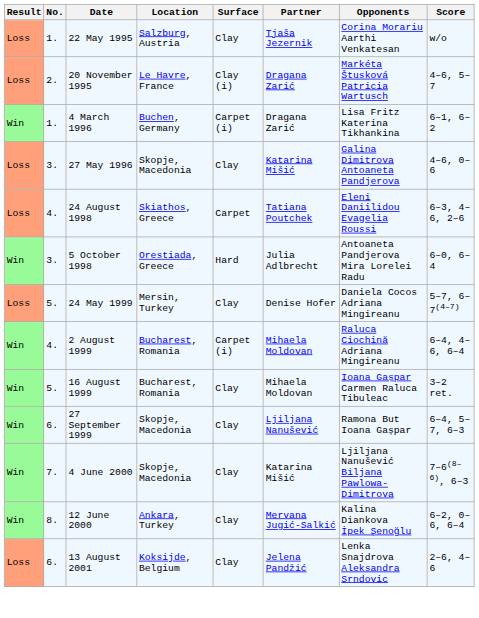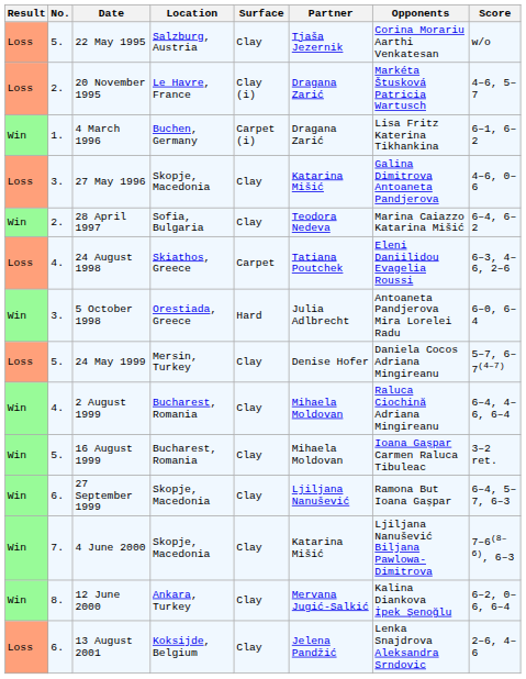 <table class="sortable wikitable" style=font-size:97%>
 <tr>
 <th>Result</th>
 <th>No.</th>
 <th>Date</th>
 <th>Location</th>
 <th>Surface</th>
 <th>Partner</th>
 <th>Opponents</th>
 <th>Score</th>
 </tr>
 <tr style="background:#f0f8ff;">
 <td style="background:#ffa07a;">Loss</td>
-<td>1.</td>
+<td>5.</td>
 <td>22 May 1995</td>
 <td><a href='#'>Salzburg</a>, Austria</td>
 <td>Clay</td>
 <td> <a href='#'>Tjaša Jezernik</a></td>
 <td> <a href='#'>Corina Morariu</a> <br>  Aarthi Venkatesan</td>
 <td>w/o</td>
 </tr>
 <tr style="background:#f0f8ff;">
 <td style="background:#ffa07a;">Loss</td>
 <td>2.</td>
 <td>20 November 1995</td>
 <td><a href='#'>Le Havre</a>, France</td>
 <td>Clay (i)</td>
 <td> <a href='#'>Dragana Zarić</a></td>
 <td> <a href='#'>Markéta Štusková</a> <br>  <a href='#'>Patricia Wartusch</a></td>
 <td>4–6, 5–7</td>
 </tr>
 <tr style="background:#f0f8ff;">
 <td style="background:#98fb98;">Win</td>
 <td>1.</td>
 <td>4 March 1996</td>
 <td><a href='#'>Buchen</a>, Germany</td>
 <td>Carpet (i)</td>
 <td> Dragana Zarić</td>
 <td> Lisa Fritz <br>  Katerina Tikhankina</td>
 <td>6–1, 6–2</td>
 </tr>
 <tr style="background:#f0f8ff;">
 <td style="background:#ffa07a;">Loss</td>
 <td>3.</td>
 <td>27 May 1996</td>
 <td>Skopje, Macedonia</td>
 <td>Clay</td>
 <td> <a href='#'>Katarina Mišić</a></td>
 <td> <a href='#'>Galina Dimitrova</a> <br>  <a href='#'>Antoaneta Pandjerova</a></td>
 <td>4–6, 0–6</td>
 </tr>
 <tr style="background:#f0f8ff;">
+<td style="background:#98fb98;">Win</td>
+<td>2.</td>
+<td>28 April 1997</td>
+<td>Sofia, Bulgaria</td>
+<td>Clay</td>
+<td> <a href='#'>Teodora Nedeva</a></td>
+<td> Marina Caiazzo <br>  Katarina Mišić</td>
+<td>6–4, 6–2</td>
+</tr>
+<tr style="background:#f0f8ff;">
 <td style="background:#ffa07a;">Loss</td>
 <td>4.</td>
 <td>24 August 1998</td>
 <td><a href='#'>Skiathos</a>, Greece</td>
 <td>Carpet</td>
 <td> <a href='#'>Tatiana Poutchek</a></td>
 <td> <a href='#'>Eleni Daniilidou</a> <br>  <a href='#'>Evagelia Roussi</a></td>
 <td>6–3, 4–6, 2–6</td>
 </tr>
 <tr style="background:#f0f8ff;">
 <td style="background:#98fb98;">Win</td>
 <td>3.</td>
 <td>5 October 1998</td>
 <td><a href='#'>Orestiada</a>, Greece</td>
 <td>Hard</td>
 <td> Julia Adlbrecht</td>
 <td> Antoaneta Pandjerova <br>  Mira Lorelei Radu</td>
 <td>6–0, 6–4</td>
 </tr>
 <tr style="background:#f0f8ff;">
 <td style="background:#ffa07a;">Loss</td>
 <td>5.</td>
 <td>24 May 1999</td>
 <td>Mersin, Turkey</td>
 <td>Clay</td>
 <td> Denise Hofer</td>
 <td> Daniela Cocos <br>  Adriana Mingireanu</td>
 <td>5–7, 6–7<sup>(4–7)</sup></td>
 </tr>
 <tr style="background:#f0f8ff;">
 <td style="background:#98fb98;">Win</td>
 <td>4.</td>
 <td>2 August 1999</td>
 <td><a href='#'>Bucharest</a>, Romania</td>
-<td>Carpet (i)</td>
+<td>Clay</td>
 <td> <a href='#'>Mihaela Moldovan</a></td>
 <td> <a href='#'>Raluca Ciochină</a> <br>  Adriana Mingireanu</td>
 <td>6–4, 4–6, 6–4</td>
 </tr>
 <tr style="background:#f0f8ff;">
 <td style="background:#98fb98;">Win</td>
 <td>5.</td>
 <td>16 August 1999</td>
 <td>Bucharest, Romania</td>
 <td>Clay</td>
 <td> Mihaela Moldovan</td>
 <td> <a href='#'>Ioana Gașpar</a> <br>  Carmen Raluca Tibuleac</td>
 <td>3–2 ret.</td>
 </tr>
 <tr style="background:#f0f8ff;">
 <td style="background:#98fb98;">Win</td>
 <td>6.</td>
 <td>27 September 1999</td>
 <td>Skopje, Macedonia</td>
 <td>Clay</td>
 <td> <a href='#'>Ljiljana Nanušević</a></td>
 <td> Ramona But <br>  Ioana Gașpar</td>
 <td>6–4, 5–7, 6–3</td>
 </tr>
 <tr style="background:#f0f8ff;">
 <td style="background:#98fb98;">Win</td>
 <td>7.</td>
 <td>4 June 2000</td>
 <td>Skopje, Macedonia</td>
 <td>Clay</td>
 <td> Katarina Mišić</td>
 <td> Ljiljana Nanušević <br>  <a href='#'>Biljana Pawlowa-Dimitrova</a></td>
 <td>7–6<sup>(8–6)</sup>, 6–3</td>
 </tr>
 <tr style="background:#f0f8ff;">
 <td style="background:#98fb98;">Win</td>
 <td>8.</td>
 <td>12 June 2000</td>
 <td><a href='#'>Ankara</a>, Turkey</td>
 <td>Clay</td>
 <td> <a href='#'>Mervana Jugić-Salkić</a></td>
 <td> Kalina Diankova <br>  <a href='#'>İpek Şenoğlu</a></td>
 <td>6–2, 0–6, 6–4</td>
 </tr>
 <tr style="background:#f0f8ff;">
 <td style="background:#ffa07a;">Loss</td>
 <td>6.</td>
 <td>13 August 2001</td>
 <td><a href='#'>Koksijde</a>, Belgium</td>
 <td>Clay</td>
 <td> <a href='#'>Jelena Pandžić</a></td>
 <td> Lenka Snajdrova <br>  <a href='#'>Aleksandra Srndovic</a></td>
 <td>2–6, 4–6</td>
 </tr>
 </table>
